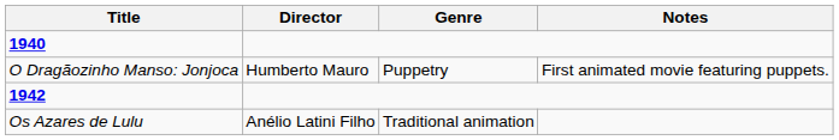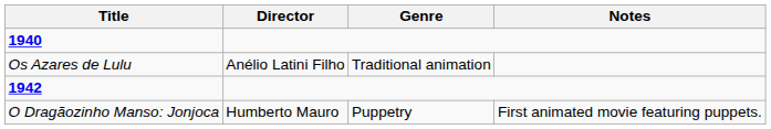 <table class="wikitable">
 <tr>
 <th>Title</th>
 <th>Director</th>
 <th>Genre</th>
 <th>Notes</th>
 </tr>
 <tr>
 <td><strong><a href='#'>1940</a></strong></td>
 </tr>
 <tr>
+<td><em>Os Azares de Lulu</em></td>
+<td>Anélio Latini Filho</td>
+<td>Traditional animation</td>
+<td></td>
+</tr>
+<tr>
+<td><strong><a href='#'>1942</a></strong></td>
+</tr>
+<tr>
 <td><em>O Dragãozinho Manso: Jonjoca</em></td>
 <td>Humberto Mauro</td>
 <td>Puppetry</td>
 <td>First animated movie featuring puppets.</td>
 </tr>
-<tr>
-<td><strong><a href='#'>1942</a></strong></td>
-</tr>
-<tr>
-<td><em>Os Azares de Lulu</em></td>
-<td>Anélio Latini Filho</td>
-<td>Traditional animation</td>
-<td></td>
-</tr>
 </table>
